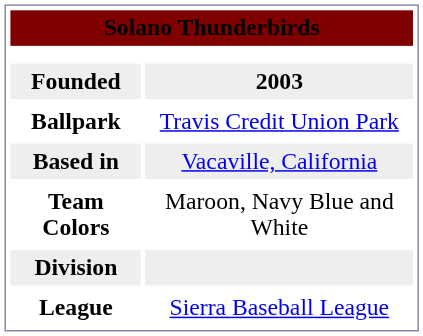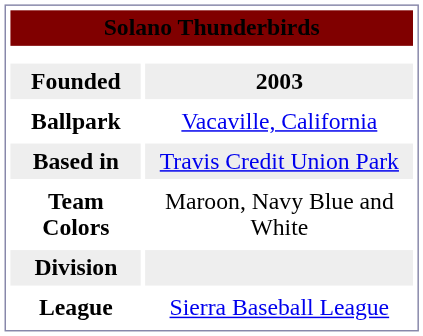 <table style="margin:5px; border:1px solid #8888AA;" align=right cellpadding=3 cellspacing=3 width=280>
 <tr align="center" bgcolor="maroon">
 <td colspan=2><span> <strong>Solano Thunderbirds</strong></span></td>
 </tr>
 <tr align="center">
 <td colspan=2></td>
 </tr>
 <tr align="center" bgcolor="#eeeeee">
 <td><strong>Founded</strong></td>
 <td><strong>2003</strong></td>
 </tr>
 <tr align="center">
 <td><strong>Ballpark</strong></td>
-<td><a href='#'>Travis Credit Union Park</a></td>
+<td><a href='#'>Vacaville, California</a></td>
 </tr>
 <tr align="center" bgcolor="#eeeeee">
 <td><strong>Based in</strong></td>
-<td><a href='#'>Vacaville, California</a></td>
+<td><a href='#'>Travis Credit Union Park</a></td>
 </tr>
 <tr align="center">
 <td><strong>Team Colors</strong></td>
 <td>Maroon, Navy Blue and White</td>
 </tr>
 <tr align="center" bgcolor="#eeeeee">
 <td><strong>Division</strong></td>
 <td></td>
 </tr>
 <tr align="center">
 <td><strong>League</strong></td>
 <td><a href='#'>Sierra Baseball League</a></td>
 </tr>
 </table>
